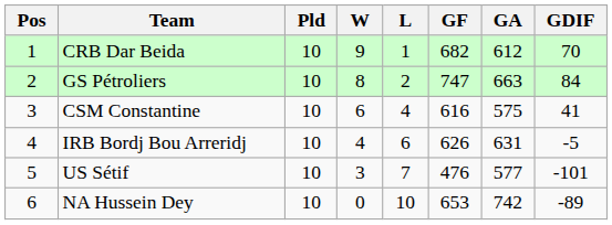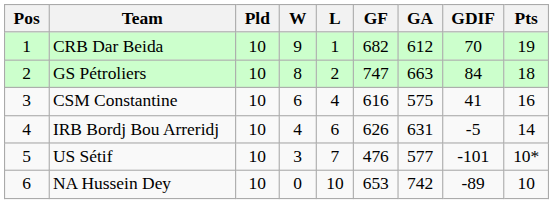 <table class=wikitable style="text-align:center" width=500>
 <tr>
 <th width=5%>Pos</th>
 <th width=25%>Team</th>
 <th width=5%>Pld</th>
 <th width=5%>W</th>
 <th width=5%>L</th>
 <th width=5%>GF</th>
 <th width=5%>GA</th>
 <th width=5%>GDIF</th>
+<th width=5%>Pts</th>
 </tr>
 <tr bgcolor=#ccffcc>
 <td>1</td>
 <td align="left">CRB Dar Beida</td>
 <td>10</td>
 <td>9</td>
 <td>1</td>
 <td>682</td>
 <td>612</td>
 <td>70</td>
+<td>19</td>
 </tr>
 <tr bgcolor=#ccffcc>
 <td>2</td>
 <td align="left">GS Pétroliers</td>
 <td>10</td>
 <td>8</td>
 <td>2</td>
 <td>747</td>
 <td>663</td>
 <td>84</td>
+<td>18</td>
 </tr>
 <tr>
 <td>3</td>
 <td align="left">CSM Constantine</td>
 <td>10</td>
 <td>6</td>
 <td>4</td>
 <td>616</td>
 <td>575</td>
 <td>41</td>
+<td>16</td>
 </tr>
 <tr>
 <td>4</td>
 <td align="left">IRB Bordj Bou Arreridj</td>
 <td>10</td>
 <td>4</td>
 <td>6</td>
 <td>626</td>
 <td>631</td>
 <td>-5</td>
+<td>14</td>
 </tr>
 <tr>
 <td>5</td>
 <td align="left">US Sétif</td>
 <td>10</td>
 <td>3</td>
 <td>7</td>
 <td>476</td>
 <td>577</td>
 <td>-101</td>
+<td>10*</td>
 </tr>
 <tr>
 <td>6</td>
 <td align="left">NA Hussein Dey</td>
 <td>10</td>
 <td>0</td>
 <td>10</td>
 <td>653</td>
 <td>742</td>
 <td>-89</td>
+<td>10</td>
 </tr>
 </table>
